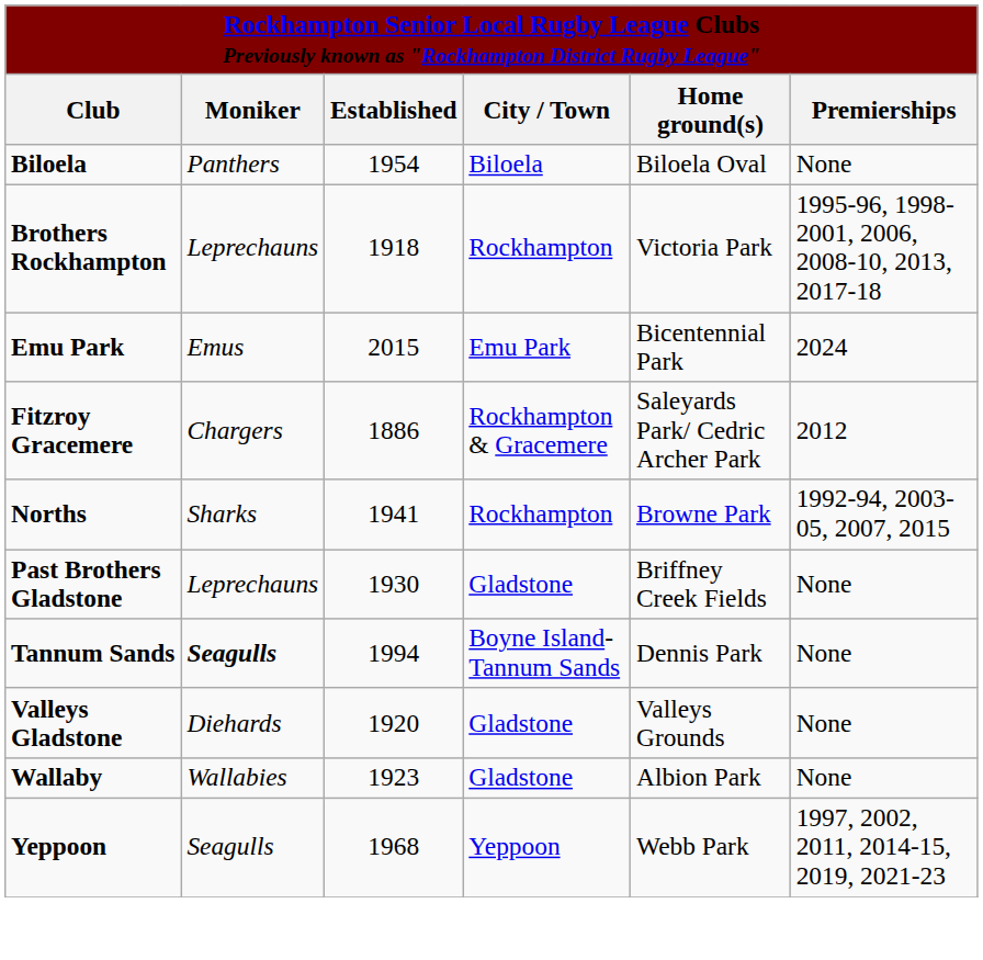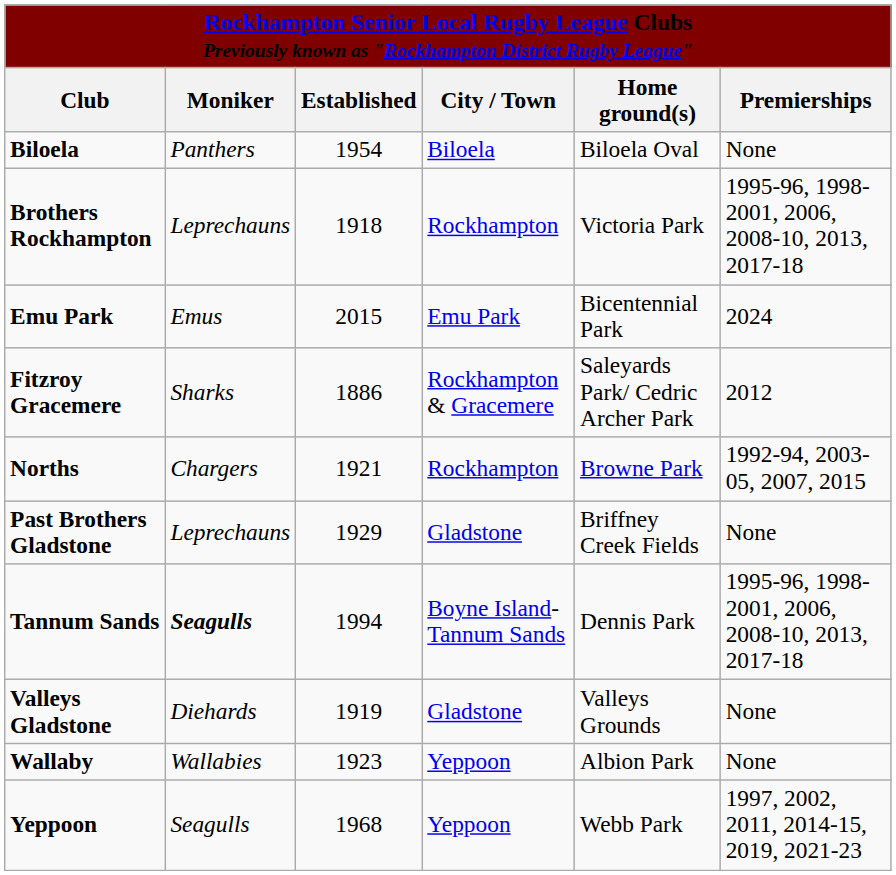 <table class="wikitable">
 <tr>
 <td colspan="6" style="background:maroon; text-align:center;"><strong><span><a href='#'>Rockhampton Senior Local Rugby League</a> Clubs<br><small><em>Previously known as "<a href='#'>Rockhampton District Rugby League</a>"</em></small></span></strong></td>
 </tr>
 <tr>
 <th>Club</th>
 <th>Moniker</th>
 <th>Established</th>
 <th>City / Town</th>
 <th>Home ground(s)</th>
 <th>Premierships</th>
 </tr>
 <tr>
 <td> <strong>Biloela</strong></td>
 <td><em>Panthers</em></td>
 <td align="center">1954</td>
 <td><a href='#'>Biloela</a></td>
 <td>Biloela Oval</td>
 <td>None</td>
 </tr>
 <tr>
 <td> <strong>Brothers Rockhampton</strong></td>
 <td><em>Leprechauns</em></td>
 <td align="center">1918</td>
 <td><a href='#'>Rockhampton</a></td>
 <td>Victoria Park</td>
 <td>1995-96, 1998-2001, 2006, 2008-10, 2013, 2017-18</td>
 </tr>
 <tr>
 <td> <strong>Emu Park</strong></td>
 <td><em>Emus</em></td>
 <td align="center">2015</td>
 <td><a href='#'>Emu Park</a></td>
 <td>Bicentennial Park</td>
 <td>2024</td>
 </tr>
 <tr>
 <td> <strong>Fitzroy Gracemere</strong></td>
-<td><em>Chargers</em></td>
+<td><em>Sharks</em></td>
 <td align="center">1886</td>
 <td><a href='#'>Rockhampton</a> & <a href='#'>Gracemere</a></td>
 <td>Saleyards Park/ Cedric Archer Park</td>
 <td>2012</td>
 </tr>
 <tr>
 <td> <strong>Norths</strong></td>
-<td><em>Sharks</em></td>
-<td align="center">1941</td>
+<td><em>Chargers</em></td>
+<td align="center">1921</td>
 <td><a href='#'>Rockhampton</a></td>
 <td><a href='#'>Browne Park</a></td>
 <td>1992-94, 2003-05, 2007, 2015</td>
 </tr>
 <tr>
 <td> <strong>Past Brothers Gladstone</strong></td>
 <td><em>Leprechauns</em></td>
-<td align="center">1930</td>
+<td align="center">1929</td>
 <td><a href='#'>Gladstone</a></td>
 <td>Briffney Creek Fields</td>
 <td>None</td>
 </tr>
 <tr>
 <td> <strong>Tannum Sands</strong></td>
 <td><strong><em>Seagulls</em></strong></td>
 <td align="center">1994</td>
 <td><a href='#'>Boyne Island</a>-<a href='#'>Tannum Sands</a></td>
 <td>Dennis Park</td>
-<td>None</td>
+<td>1995-96, 1998-2001, 2006, 2008-10, 2013, 2017-18</td>
 </tr>
 <tr>
 <td> <strong>Valleys Gladstone</strong></td>
 <td><em>Diehards</em></td>
-<td align="center">1920</td>
+<td align="center">1919</td>
 <td><a href='#'>Gladstone</a></td>
 <td>Valleys Grounds</td>
 <td>None</td>
 </tr>
 <tr>
 <td> <strong>Wallaby</strong></td>
 <td><em>Wallabies</em></td>
 <td align="center">1923</td>
-<td><a href='#'>Gladstone</a></td>
+<td><a href='#'>Yeppoon</a></td>
 <td>Albion Park</td>
 <td>None</td>
 </tr>
 <tr>
 <td> <strong>Yeppoon</strong></td>
 <td><em>Seagulls</em></td>
 <td align="center">1968</td>
 <td><a href='#'>Yeppoon</a></td>
 <td>Webb Park</td>
 <td>1997, 2002, 2011, 2014-15, 2019, 2021-23</td>
 </tr>
 </table>
